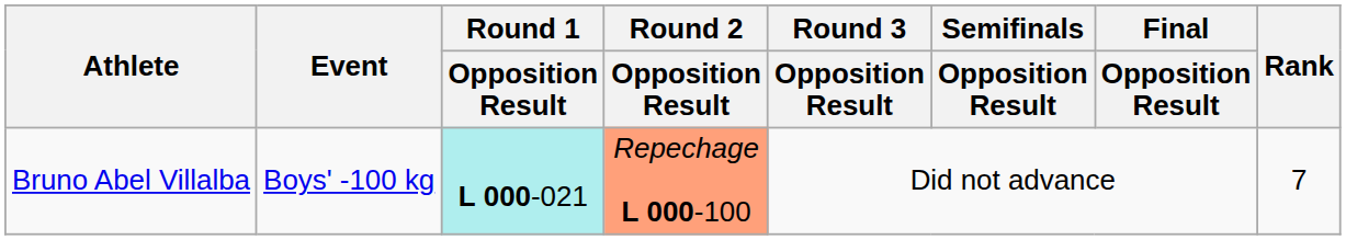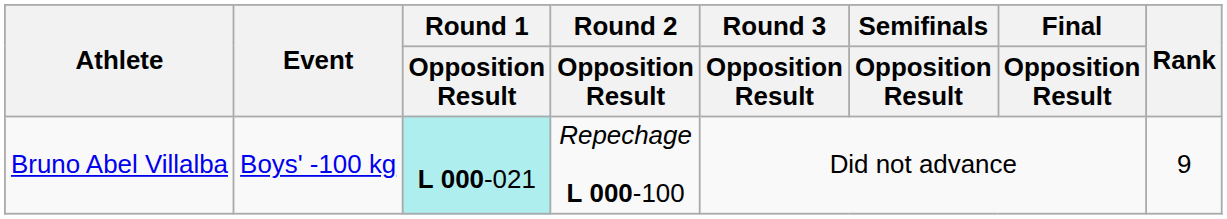 <table class="wikitable" border="1" style="font-size:90%">
 <tr>
 <th rowspan=2>Athlete</th>
 <th rowspan=2>Event</th>
 <th>Round 1</th>
 <th>Round 2</th>
 <th>Round 3</th>
 <th>Semifinals</th>
 <th>Final</th>
 <th rowspan=2>Rank</th>
 </tr>
 <tr>
 <th>Opposition<br>Result</th>
 <th>Opposition<br>Result</th>
 <th>Opposition<br>Result</th>
 <th>Opposition<br>Result</th>
 <th>Opposition<br>Result</th>
 </tr>
 <tr>
 <td><a href='#'>Bruno Abel Villalba</a></td>
 <td><a href='#'>Boys' -100 kg</a></td>
 <td align=center style="background: paleturquoise;"> <br> <strong>L</strong> <strong>000</strong>-021</td>
-<td align=center style="background: lightsalmon;"><em>Repechage</em><br> <br> <strong>L</strong> <strong>000</strong>-100</td>
+<td align=center><em>Repechage</em><br> <br> <strong>L</strong> <strong>000</strong>-100</td>
 <td align=center colspan=3>Did not advance</td>
-<td align=center>7</td>
+<td align=center>9</td>
 </tr>
 </table>
